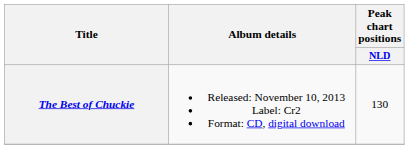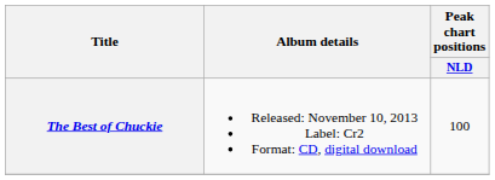 <table class="wikitable plainrowheaders" style="text-align:center;">
 <tr>
 <th scope="col" rowspan="2" style="width:14em;">Title</th>
 <th scope="col" rowspan="2" style="width:16em;">Album details</th>
 <th scope="col" colspan="1">Peak chart positions</th>
 </tr>
 <tr>
 <th scope="col" style="width:2.5em;font-size:90%;"><a href='#'>NLD</a></th>
 </tr>
 <tr>
 <th scope="row"><em><a href='#'>The Best of Chuckie</a></em></th>
 <td><br><ul><li>Released: November 10, 2013</li><li>Label: Cr2</li><li>Format: <a href='#'>CD</a>, <a href='#'>digital download</a></li></ul></td>
-<td>130</td>
+<td>100</td>
 </tr>
 <tr>
 </tr>
 </table>
